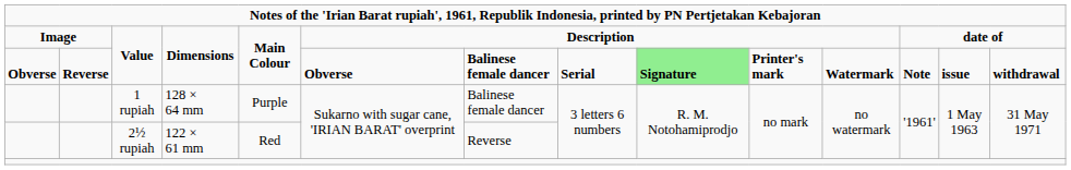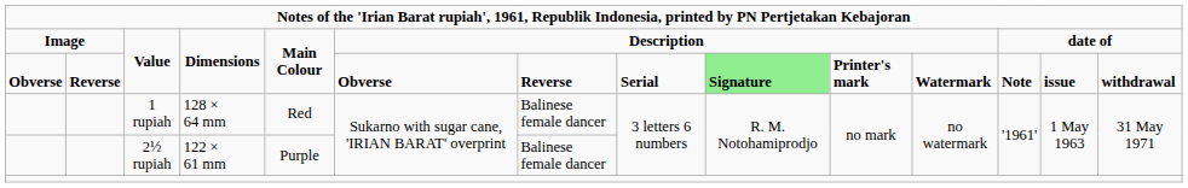 <table class="wikitable" >
 <tr style="text-align:center; font-weight:bold; vertical-align:bottom;">
 <td colspan="14">Notes of the 'Irian Barat rupiah', 1961, Republik Indonesia, printed by PN Pertjetakan Kebajoran</td>
 </tr>
 <tr style="text-align:center; font-weight:bold;">
 <td colspan="2"  style="vertical-align:bottom;">Image</td>
 <td rowspan="2">Value</td>
 <td rowspan="2">Dimensions</td>
 <td rowspan="2">Main Colour</td>
 <td colspan="6"  style="vertical-align:bottom;">Description</td>
 <td colspan="4"  style="vertical-align:bottom;">date of</td>
 </tr>
 <tr style="vertical-align:bottom; font-weight:bold;">
 <td>Obverse</td>
 <td>Reverse</td>
 <td>Obverse</td>
-<td>Balinese female dancer</td>
+<td>Reverse</td>
 <td>Serial</td>
 <td style="background: lightgreen;">Signature</td>
 <td>Printer's mark</td>
 <td>Watermark</td>
 <td>Note</td>
 <td>issue</td>
 <td>withdrawal</td>
 </tr>
 <tr>
 <td style="font-weight:bold; vertical-align:bottom;"></td>
 <td style="font-weight:bold; vertical-align:bottom;"></td>
 <td style="text-align:center;">1 rupiah</td>
 <td>128 × 64 mm</td>
-<td style="text-align:center;">Purple</td>
+<td style="text-align:center;">Red</td>
 <td rowspan="2" style="text-align:center;">Sukarno with sugar cane, 'IRIAN BARAT' overprint</td>
 <td>Balinese female dancer</td>
 <td rowspan="2" style="text-align:center;">3 letters 6 numbers</td>
 <td rowspan="2" style="text-align:center;">R. M. Notohamiprodjo</td>
 <td rowspan="2" style="text-align:center;">no mark</td>
 <td rowspan="2" style="text-align:center;">no watermark</td>
 <td rowspan="2" style="text-align:center;">'1961'</td>
 <td rowspan="2" style="text-align:center;">1 May 1963</td>
 <td rowspan="2" style="text-align:center;">31 May 1971</td>
 </tr>
 <tr>
 <td style="font-weight:bold; vertical-align:bottom;"></td>
 <td style="font-weight:bold; vertical-align:bottom;"></td>
 <td style="text-align:center;">2½ rupiah</td>
 <td>122  × 61 mm</td>
-<td style="text-align:center;">Red</td>
-<td>Reverse</td>
+<td style="text-align:center;">Purple</td>
+<td>Balinese female dancer</td>
 </tr>
 <tr>
 <td colspan="14"  style="text-align:center; vertical-align:bottom;"></td>
 </tr>
 </table>
